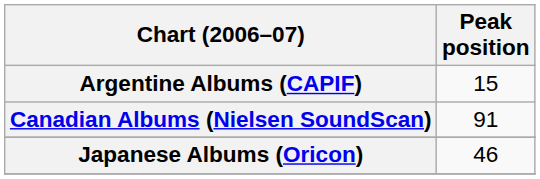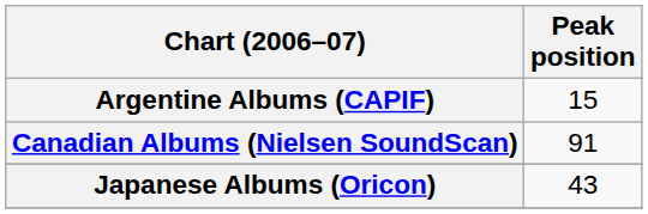 <table class="wikitable sortable plainrowheaders" style="text-align:center">
 <tr>
 <th scope="col">Chart (2006–07)</th>
 <th scope="col">Peak<br>position</th>
 </tr>
 <tr>
 <th scope="row">Argentine Albums (<a href='#'>CAPIF</a>)</th>
 <td>15</td>
 </tr>
 <tr>
 <th scope="row"><a href='#'>Canadian Albums</a> (<a href='#'>Nielsen SoundScan</a>)</th>
 <td>91</td>
 </tr>
 <tr>
 </tr>
 <tr>
 </tr>
 <tr>
 </tr>
 <tr>
 <th scope="row">Japanese Albums (<a href='#'>Oricon</a>)</th>
-<td>46</td>
+<td>43</td>
 </tr>
 <tr>
 </tr>
 <tr>
 </tr>
 <tr>
 </tr>
 <tr>
 </tr>
 </table>
